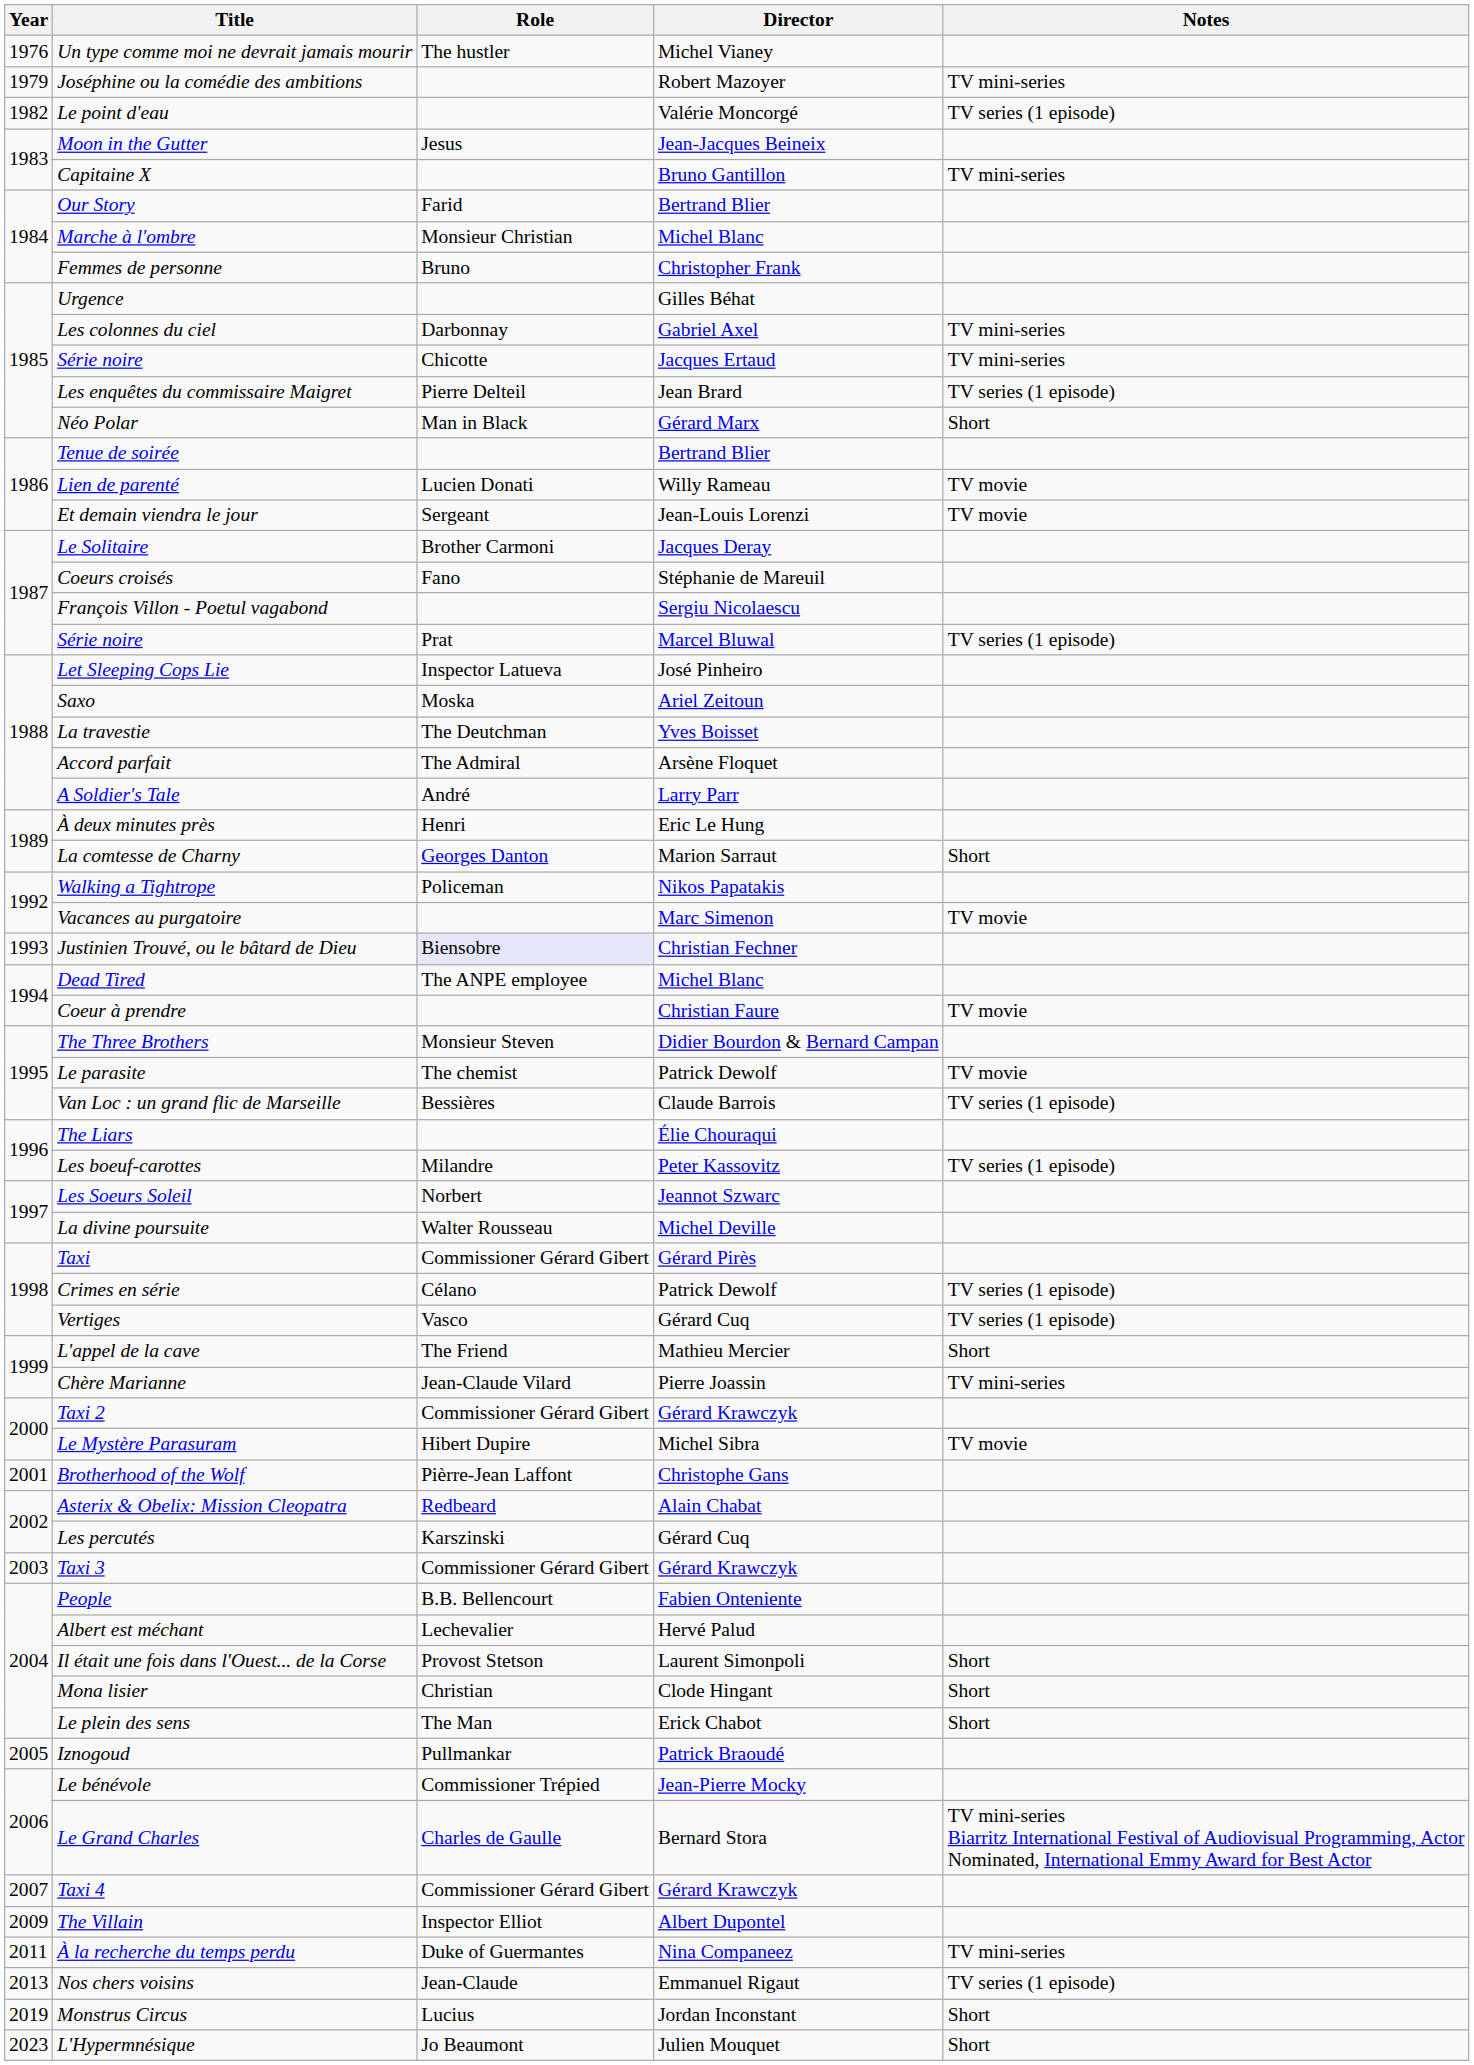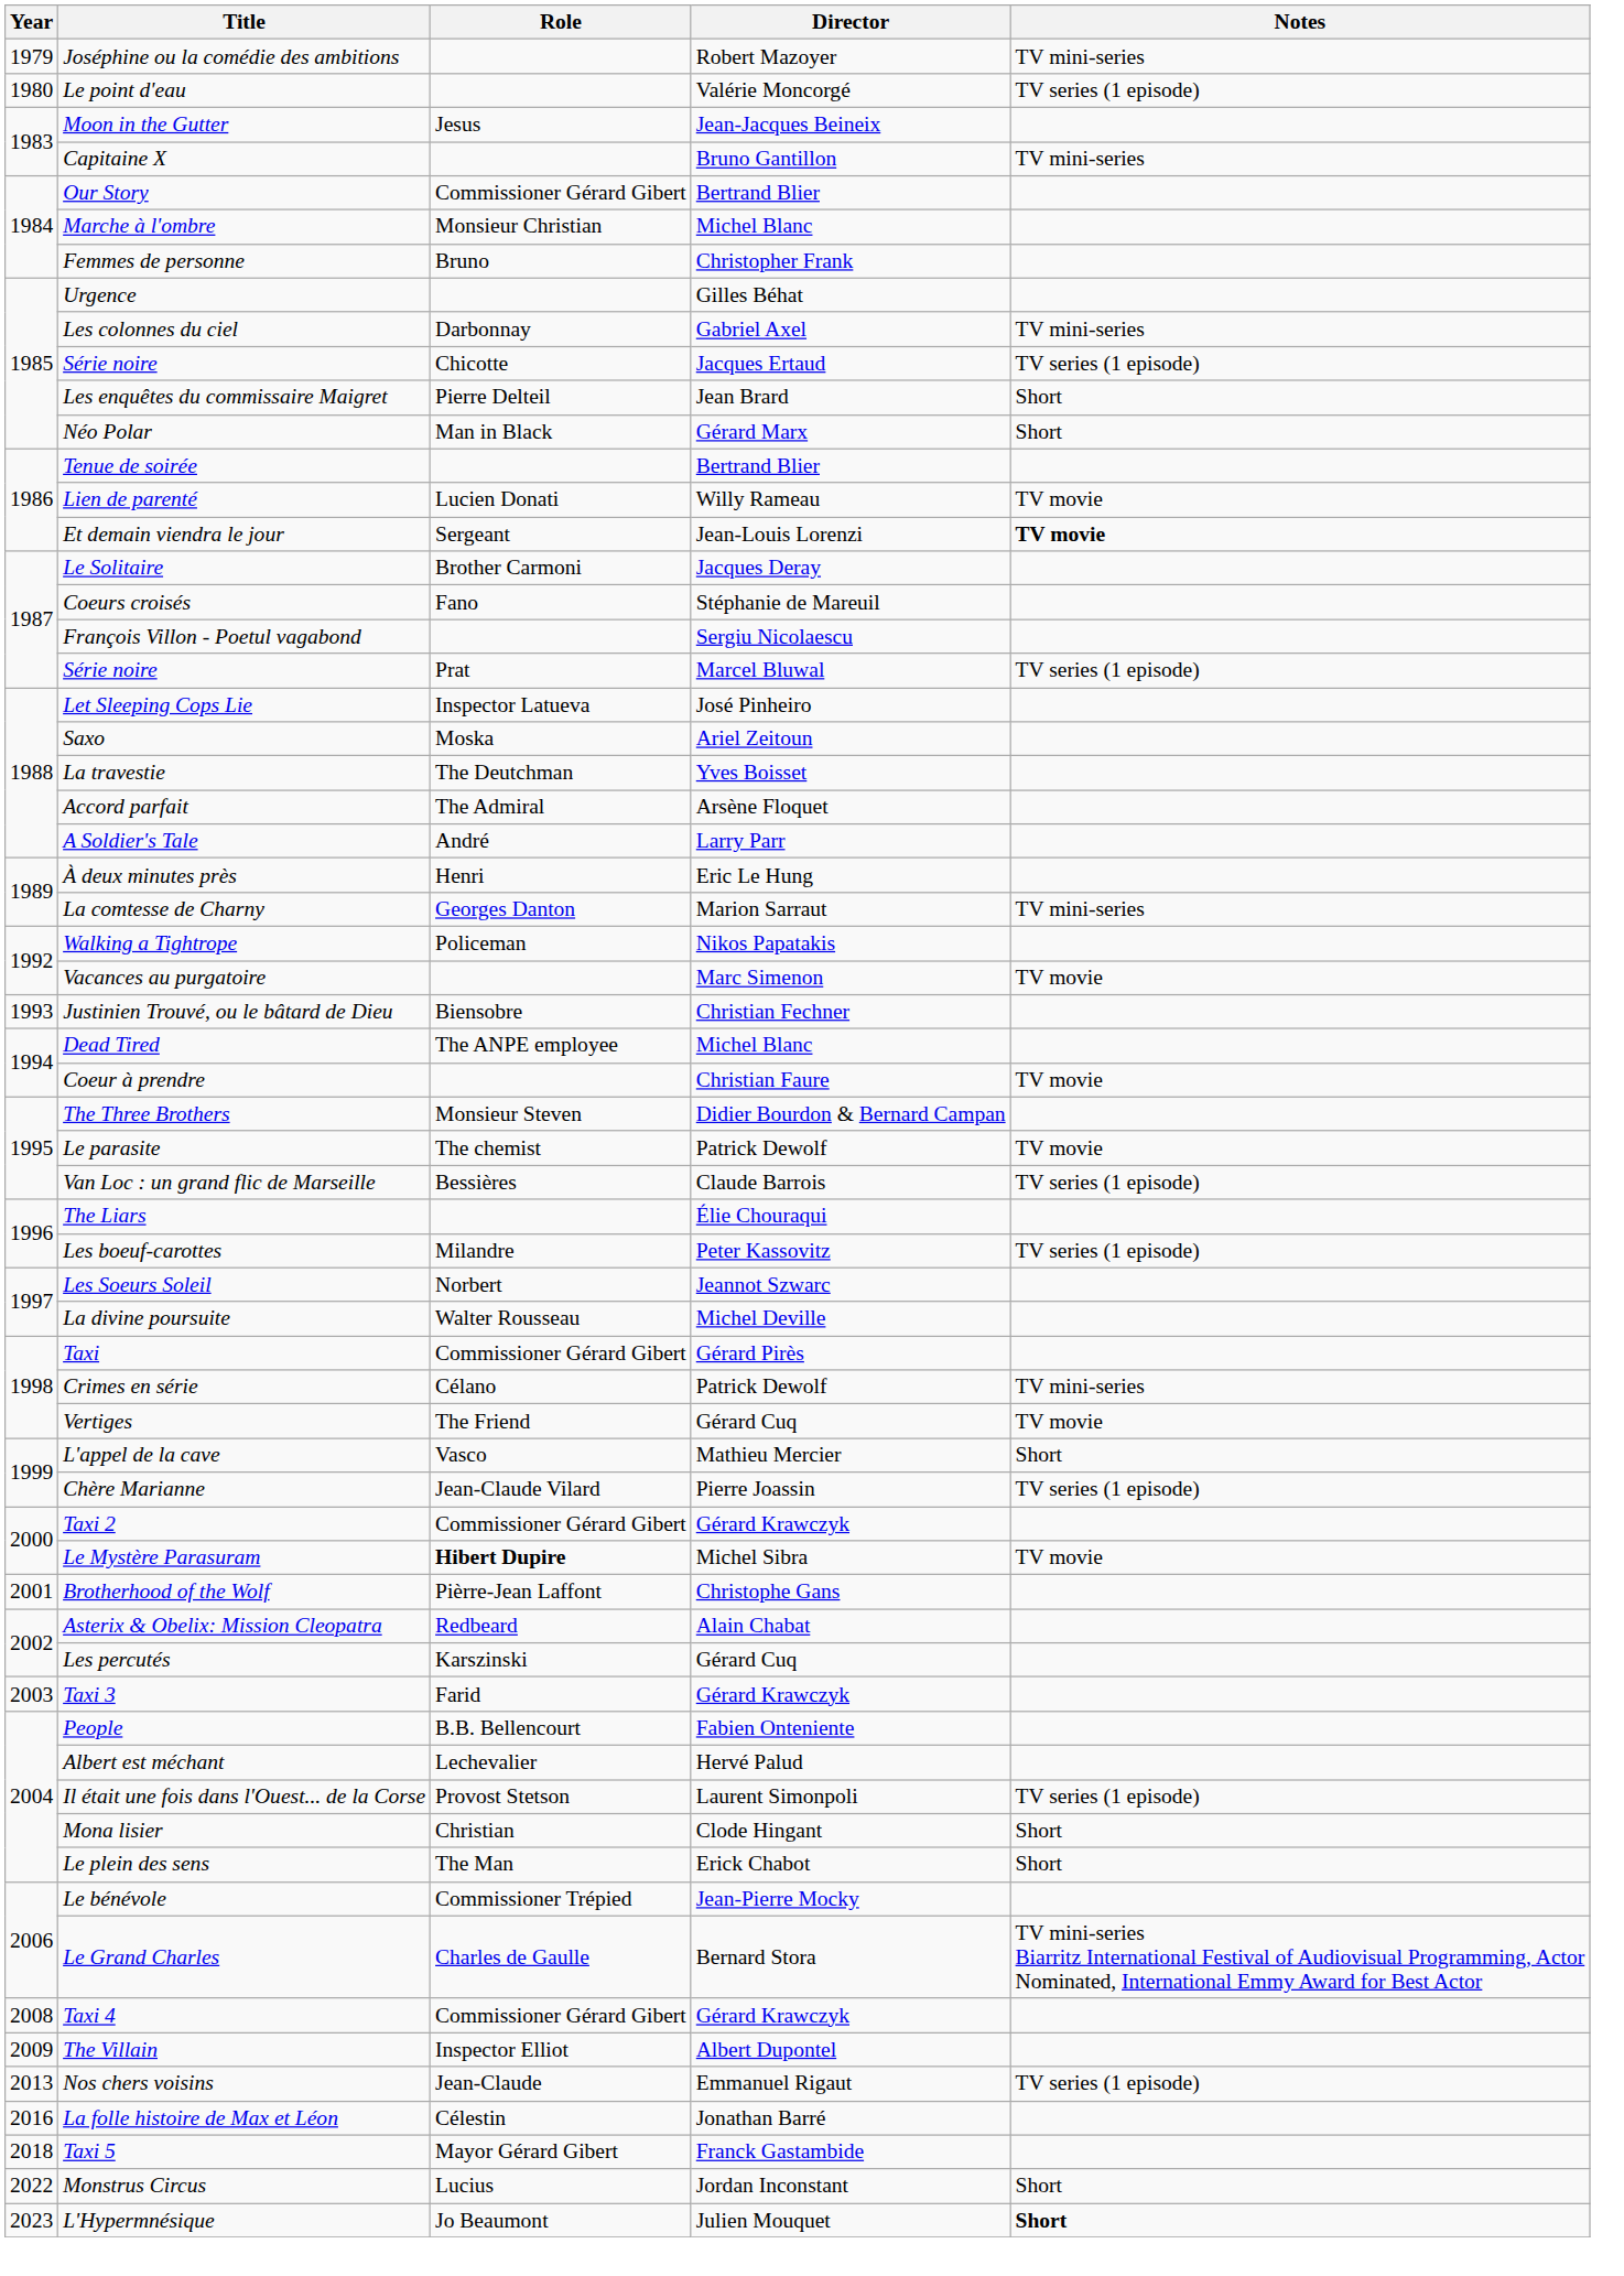 <table class="wikitable sortable">
 <tr>
 <th>Year</th>
 <th>Title</th>
 <th>Role</th>
 <th>Director</th>
 <th class="unsortable">Notes</th>
 </tr>
 <tr>
-<td>1976</td>
-<td><em>Un type comme moi ne devrait jamais mourir</em></td>
-<td>The hustler</td>
-<td>Michel Vianey</td>
-<td></td>
-</tr>
-<tr>
 <td>1979</td>
 <td><em>Joséphine ou la comédie des ambitions</em></td>
 <td></td>
 <td>Robert Mazoyer</td>
 <td>TV mini-series</td>
 </tr>
 <tr>
-<td>1982</td>
+<td>1980</td>
 <td><em>Le point d'eau</em></td>
 <td></td>
 <td>Valérie Moncorgé</td>
 <td>TV series (1 episode)</td>
 </tr>
 <tr>
 <td rowspan=2>1983</td>
 <td><em><a href='#'>Moon in the Gutter</a></em></td>
 <td>Jesus</td>
 <td><a href='#'>Jean-Jacques Beineix</a></td>
 <td></td>
 </tr>
 <tr>
 <td><em>Capitaine X</em></td>
 <td></td>
 <td><a href='#'>Bruno Gantillon</a></td>
 <td>TV mini-series</td>
 </tr>
 <tr>
 <td rowspan=3>1984</td>
 <td><em><a href='#'>Our Story</a></em></td>
-<td>Farid</td>
+<td>Commissioner Gérard Gibert</td>
 <td><a href='#'>Bertrand Blier</a></td>
 <td></td>
 </tr>
 <tr>
 <td><em><a href='#'>Marche à l'ombre</a></em></td>
 <td>Monsieur Christian</td>
 <td><a href='#'>Michel Blanc</a></td>
 <td></td>
 </tr>
 <tr>
 <td><em>Femmes de personne</em></td>
 <td>Bruno</td>
 <td><a href='#'>Christopher Frank</a></td>
 <td></td>
 </tr>
 <tr>
 <td rowspan=5>1985</td>
 <td><em>Urgence</em></td>
 <td></td>
 <td>Gilles Béhat</td>
 <td></td>
 </tr>
 <tr>
 <td><em>Les colonnes du ciel</em></td>
 <td>Darbonnay</td>
 <td><a href='#'>Gabriel Axel</a></td>
 <td>TV mini-series</td>
 </tr>
 <tr>
 <td><em><a href='#'>Série noire</a></em></td>
 <td>Chicotte</td>
 <td><a href='#'>Jacques Ertaud</a></td>
-<td>TV mini-series</td>
+<td>TV series (1 episode)</td>
 </tr>
 <tr>
 <td><em>Les enquêtes du commissaire Maigret</em></td>
 <td>Pierre Delteil</td>
 <td>Jean Brard</td>
-<td>TV series (1 episode)</td>
+<td>Short</td>
 </tr>
 <tr>
 <td><em>Néo Polar</em></td>
 <td>Man in Black</td>
 <td><a href='#'>Gérard Marx</a></td>
 <td>Short</td>
 </tr>
 <tr>
 <td rowspan=3>1986</td>
 <td><em><a href='#'>Tenue de soirée</a></em></td>
 <td></td>
 <td><a href='#'>Bertrand Blier</a></td>
 <td></td>
 </tr>
 <tr>
 <td><em><a href='#'>Lien de parenté</a></em></td>
 <td>Lucien Donati</td>
 <td>Willy Rameau</td>
 <td>TV movie</td>
 </tr>
 <tr>
 <td><em>Et demain viendra le jour</em></td>
 <td>Sergeant</td>
 <td>Jean-Louis Lorenzi</td>
-<td>TV movie</td>
+<td><strong>TV movie</strong></td>
 </tr>
 <tr>
 <td rowspan=4>1987</td>
 <td><em><a href='#'>Le Solitaire</a></em></td>
 <td>Brother Carmoni</td>
 <td><a href='#'>Jacques Deray</a></td>
 <td></td>
 </tr>
 <tr>
 <td><em>Coeurs croisés</em></td>
 <td>Fano</td>
 <td>Stéphanie de Mareuil</td>
 <td></td>
 </tr>
 <tr>
 <td><em>François Villon - Poetul vagabond</em></td>
 <td></td>
 <td><a href='#'>Sergiu Nicolaescu</a></td>
 <td></td>
 </tr>
 <tr>
 <td><em><a href='#'>Série noire</a></em></td>
 <td>Prat</td>
 <td><a href='#'>Marcel Bluwal</a></td>
 <td>TV series (1 episode)</td>
 </tr>
 <tr>
 <td rowspan=5>1988</td>
 <td><em><a href='#'>Let Sleeping Cops Lie</a></em></td>
 <td>Inspector Latueva</td>
 <td>José Pinheiro</td>
 <td></td>
 </tr>
 <tr>
 <td><em>Saxo</em></td>
 <td>Moska</td>
 <td><a href='#'>Ariel Zeitoun</a></td>
 <td></td>
 </tr>
 <tr>
 <td><em>La travestie</em></td>
 <td>The Deutchman</td>
 <td><a href='#'>Yves Boisset</a></td>
 <td></td>
 </tr>
 <tr>
 <td><em>Accord parfait</em></td>
 <td>The Admiral</td>
 <td>Arsène Floquet</td>
 <td></td>
 </tr>
 <tr>
 <td><em><a href='#'>A Soldier's Tale</a></em></td>
 <td>André</td>
 <td><a href='#'>Larry Parr</a></td>
 <td></td>
 </tr>
 <tr>
 <td rowspan=2>1989</td>
 <td><em>À deux minutes près</em></td>
 <td>Henri</td>
 <td>Eric Le Hung</td>
 <td></td>
 </tr>
 <tr>
 <td><em>La comtesse de Charny</em></td>
 <td><a href='#'>Georges Danton</a></td>
 <td>Marion Sarraut</td>
-<td>Short</td>
+<td>TV mini-series</td>
 </tr>
 <tr>
 <td rowspan=2>1992</td>
 <td><em><a href='#'>Walking a Tightrope</a></em></td>
 <td>Policeman</td>
 <td><a href='#'>Nikos Papatakis</a></td>
 <td></td>
 </tr>
 <tr>
 <td><em>Vacances au purgatoire</em></td>
 <td></td>
 <td><a href='#'>Marc Simenon</a></td>
 <td>TV movie</td>
 </tr>
 <tr>
 <td>1993</td>
 <td><em>Justinien Trouvé, ou le bâtard de Dieu</em></td>
-<td style="background: lavender;">Biensobre</td>
+<td>Biensobre</td>
 <td><a href='#'>Christian Fechner</a></td>
 <td></td>
 </tr>
 <tr>
 <td rowspan=2>1994</td>
 <td><em><a href='#'>Dead Tired</a></em></td>
 <td>The ANPE employee</td>
 <td><a href='#'>Michel Blanc</a></td>
 <td></td>
 </tr>
 <tr>
 <td><em>Coeur à prendre</em></td>
 <td></td>
 <td><a href='#'>Christian Faure</a></td>
 <td>TV movie</td>
 </tr>
 <tr>
 <td rowspan=3>1995</td>
 <td><em><a href='#'>The Three Brothers</a></em></td>
 <td>Monsieur Steven</td>
 <td><a href='#'>Didier Bourdon</a> & <a href='#'>Bernard Campan</a></td>
 <td></td>
 </tr>
 <tr>
 <td><em>Le parasite</em></td>
 <td>The chemist</td>
 <td>Patrick Dewolf</td>
 <td>TV movie</td>
 </tr>
 <tr>
 <td><em>Van Loc : un grand flic de Marseille</em></td>
 <td>Bessières</td>
 <td>Claude Barrois</td>
 <td>TV series (1 episode)</td>
 </tr>
 <tr>
 <td rowspan=2>1996</td>
 <td><em><a href='#'>The Liars</a></em></td>
 <td></td>
 <td><a href='#'>Élie Chouraqui</a></td>
 <td></td>
 </tr>
 <tr>
 <td><em>Les boeuf-carottes</em></td>
 <td>Milandre</td>
 <td><a href='#'>Peter Kassovitz</a></td>
 <td>TV series (1 episode)</td>
 </tr>
 <tr>
 <td rowspan=2>1997</td>
 <td><em><a href='#'>Les Soeurs Soleil</a></em></td>
 <td>Norbert</td>
 <td><a href='#'>Jeannot Szwarc</a></td>
 <td></td>
 </tr>
 <tr>
 <td><em>La divine poursuite</em></td>
 <td>Walter Rousseau</td>
 <td><a href='#'>Michel Deville</a></td>
 <td></td>
 </tr>
 <tr>
 <td rowspan=3>1998</td>
 <td><em><a href='#'>Taxi</a></em></td>
 <td>Commissioner Gérard Gibert</td>
 <td><a href='#'>Gérard Pirès</a></td>
 <td></td>
 </tr>
 <tr>
 <td><em>Crimes en série</em></td>
 <td>Célano</td>
 <td>Patrick Dewolf</td>
-<td>TV series (1 episode)</td>
+<td>TV mini-series</td>
 </tr>
 <tr>
 <td><em>Vertiges</em></td>
-<td>Vasco</td>
+<td>The Friend</td>
 <td>Gérard Cuq</td>
-<td>TV series (1 episode)</td>
+<td>TV movie</td>
 </tr>
 <tr>
 <td rowspan=2>1999</td>
 <td><em>L'appel de la cave</em></td>
-<td>The Friend</td>
+<td>Vasco</td>
 <td>Mathieu Mercier</td>
 <td>Short</td>
 </tr>
 <tr>
 <td><em>Chère Marianne</em></td>
 <td>Jean-Claude Vilard</td>
 <td>Pierre Joassin</td>
-<td>TV mini-series</td>
+<td>TV series (1 episode)</td>
 </tr>
 <tr>
 <td rowspan=2>2000</td>
 <td><em><a href='#'>Taxi 2</a></em></td>
 <td>Commissioner Gérard Gibert</td>
 <td><a href='#'>Gérard Krawczyk</a></td>
 <td></td>
 </tr>
 <tr>
 <td><em><a href='#'>Le Mystère Parasuram</a></em></td>
-<td>Hibert Dupire</td>
+<td><strong>Hibert Dupire</strong></td>
 <td>Michel Sibra</td>
 <td>TV movie</td>
 </tr>
 <tr>
 <td>2001</td>
 <td><em><a href='#'>Brotherhood of the Wolf</a></em></td>
 <td>Pièrre-Jean Laffont</td>
 <td><a href='#'>Christophe Gans</a></td>
 <td></td>
 </tr>
 <tr>
 <td rowspan=2>2002</td>
 <td><em><a href='#'>Asterix & Obelix: Mission Cleopatra</a></em></td>
 <td><a href='#'>Redbeard</a></td>
 <td><a href='#'>Alain Chabat</a></td>
 <td></td>
 </tr>
 <tr>
 <td><em>Les percutés</em></td>
 <td>Karszinski</td>
 <td>Gérard Cuq</td>
 <td></td>
 </tr>
 <tr>
 <td>2003</td>
 <td><em><a href='#'>Taxi 3</a></em></td>
-<td>Commissioner Gérard Gibert</td>
+<td>Farid</td>
 <td><a href='#'>Gérard Krawczyk</a></td>
 <td></td>
 </tr>
 <tr>
 <td rowspan=5>2004</td>
 <td><em><a href='#'>People</a></em></td>
 <td>B.B. Bellencourt</td>
 <td><a href='#'>Fabien Onteniente</a></td>
 <td></td>
 </tr>
 <tr>
 <td><em>Albert est méchant</em></td>
 <td>Lechevalier</td>
 <td>Hervé Palud</td>
 <td></td>
 </tr>
 <tr>
 <td><em>Il était une fois dans l'Ouest... de la Corse</em></td>
 <td>Provost Stetson</td>
 <td>Laurent Simonpoli</td>
-<td>Short</td>
+<td>TV series (1 episode)</td>
 </tr>
 <tr>
 <td><em>Mona lisier</em></td>
 <td>Christian</td>
 <td>Clode Hingant</td>
 <td>Short</td>
 </tr>
 <tr>
 <td><em>Le plein des sens</em></td>
 <td>The Man</td>
 <td>Erick Chabot</td>
 <td>Short</td>
-</tr>
-<tr>
-<td>2005</td>
-<td><em>Iznogoud</em></td>
-<td>Pullmankar</td>
-<td><a href='#'>Patrick Braoudé</a></td>
-<td></td>
 </tr>
 <tr>
 <td rowspan=2>2006</td>
 <td><em>Le bénévole</em></td>
 <td>Commissioner Trépied</td>
 <td><a href='#'>Jean-Pierre Mocky</a></td>
 <td></td>
 </tr>
 <tr>
 <td><em><a href='#'>Le Grand Charles</a></em></td>
 <td><a href='#'>Charles de Gaulle</a></td>
 <td>Bernard Stora</td>
 <td>TV mini-series<br><a href='#'>Biarritz International Festival of Audiovisual Programming, Actor</a><br>Nominated, <a href='#'>International Emmy Award for Best Actor</a></td>
 </tr>
 <tr>
-<td>2007</td>
+<td>2008</td>
 <td><em><a href='#'>Taxi 4</a></em></td>
 <td>Commissioner Gérard Gibert</td>
 <td><a href='#'>Gérard Krawczyk</a></td>
 <td></td>
 </tr>
 <tr>
 <td>2009</td>
 <td><em><a href='#'>The Villain</a></em></td>
 <td>Inspector Elliot</td>
 <td><a href='#'>Albert Dupontel</a></td>
 <td></td>
 </tr>
 <tr>
-<td>2011</td>
-<td><em><a href='#'>À la recherche du temps perdu</a></em></td>
-<td>Duke of Guermantes</td>
-<td><a href='#'>Nina Companeez</a></td>
-<td>TV mini-series</td>
-</tr>
-<tr>
 <td>2013</td>
 <td><em>Nos chers voisins</em></td>
 <td>Jean-Claude</td>
 <td>Emmanuel Rigaut</td>
 <td>TV series (1 episode)</td>
 </tr>
 <tr>
-<td>2019</td>
+<td>2016</td>
+<td><em><a href='#'>La folle histoire de Max et Léon</a></em></td>
+<td>Célestin</td>
+<td>Jonathan Barré</td>
+<td></td>
+</tr>
+<tr>
+<td>2018</td>
+<td><em><a href='#'>Taxi 5</a></em></td>
+<td>Mayor Gérard Gibert</td>
+<td><a href='#'>Franck Gastambide</a></td>
+<td></td>
+</tr>
+<tr>
+<td>2022</td>
 <td><em>Monstrus Circus</em></td>
 <td>Lucius</td>
 <td>Jordan Inconstant</td>
 <td>Short</td>
 </tr>
 <tr>
 <td>2023</td>
 <td><em>L'Hypermnésique</em></td>
 <td>Jo Beaumont</td>
 <td>Julien Mouquet</td>
-<td>Short</td>
+<td><strong>Short</strong></td>
 </tr>
 </table>
